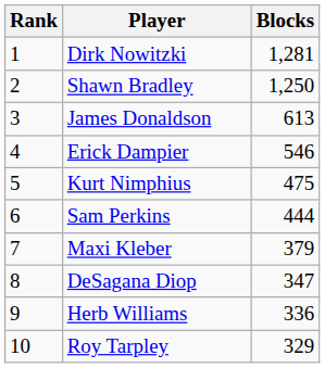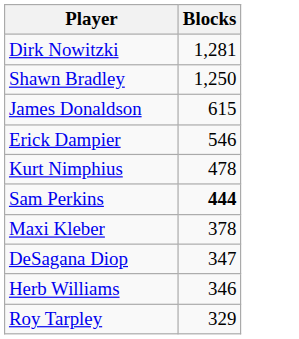 <table class="wikitable">
 <tr>
-<th scope="col">Rank</th>
 <th scope="col" width="140px">Player</th>
 <th scope="col">Blocks</th>
 </tr>
 <tr>
-<td>1</td>
 <td><a href='#'>Dirk Nowitzki</a></td>
 <td align="right">1,281</td>
 </tr>
 <tr>
-<td>2</td>
 <td><a href='#'>Shawn Bradley</a></td>
 <td align="right">1,250</td>
 </tr>
 <tr>
-<td>3</td>
 <td><a href='#'>James Donaldson</a></td>
-<td align="right">613</td>
+<td align="right">615</td>
 </tr>
 <tr>
-<td>4</td>
 <td><a href='#'>Erick Dampier</a></td>
 <td align="right">546</td>
 </tr>
 <tr>
-<td>5</td>
 <td><a href='#'>Kurt Nimphius</a></td>
-<td align="right">475</td>
+<td align="right">478</td>
 </tr>
 <tr>
-<td>6</td>
 <td><a href='#'>Sam Perkins</a></td>
-<td align="right">444</td>
+<td align="right"><strong>444</strong></td>
 </tr>
 <tr>
-<td>7</td>
 <td><a href='#'>Maxi Kleber</a></td>
-<td align="right">379</td>
+<td align="right">378</td>
 </tr>
 <tr>
-<td>8</td>
 <td><a href='#'>DeSagana Diop</a></td>
 <td align="right">347</td>
 </tr>
 <tr>
-<td>9</td>
 <td><a href='#'>Herb Williams</a></td>
-<td align="right">336</td>
+<td align="right">346</td>
 </tr>
 <tr>
-<td>10</td>
 <td><a href='#'>Roy Tarpley</a></td>
 <td align="right">329</td>
 </tr>
 </table>
